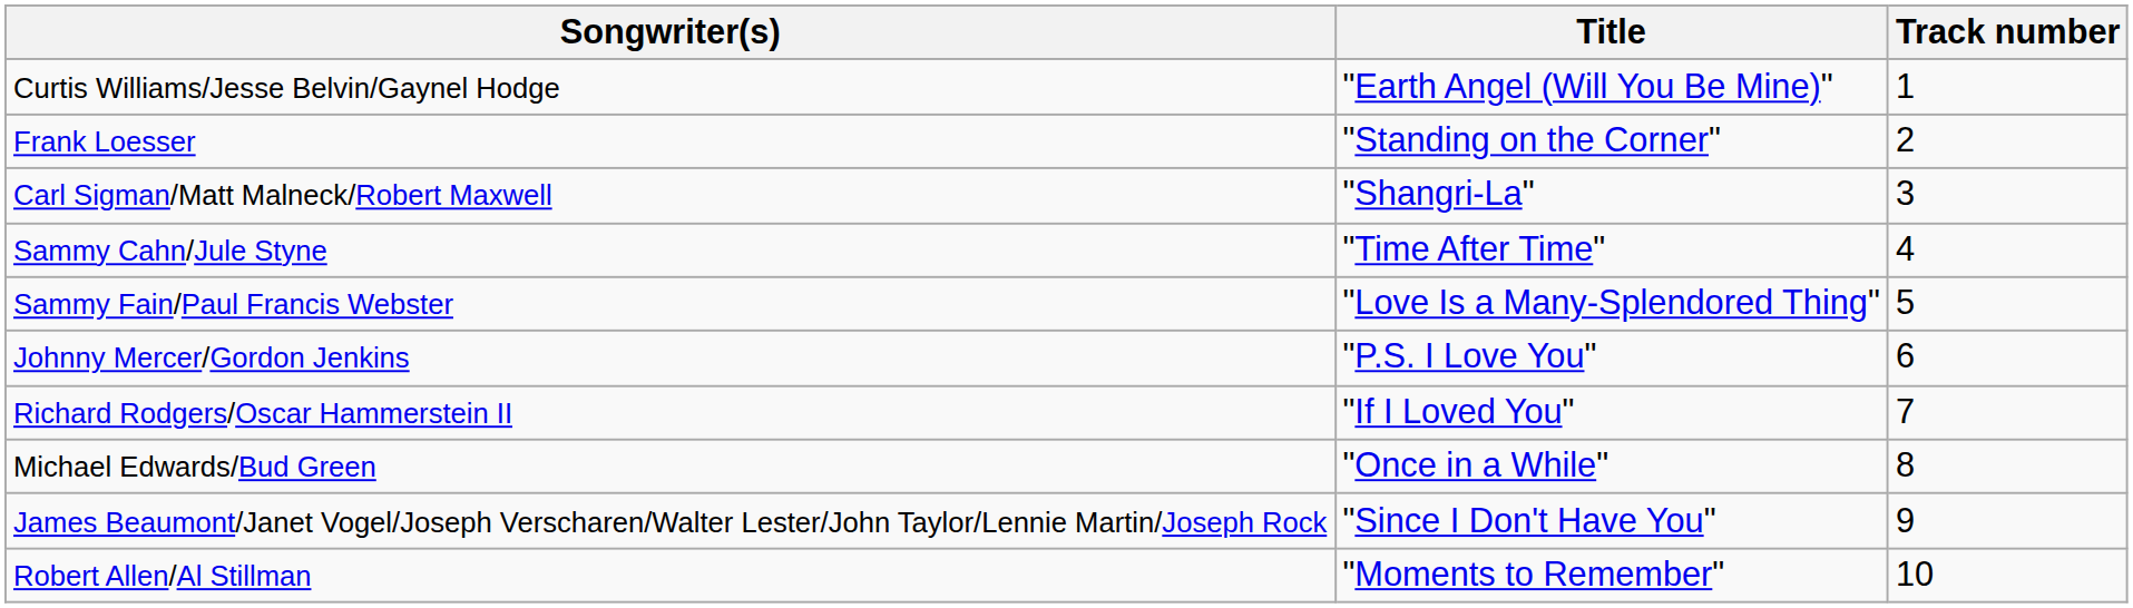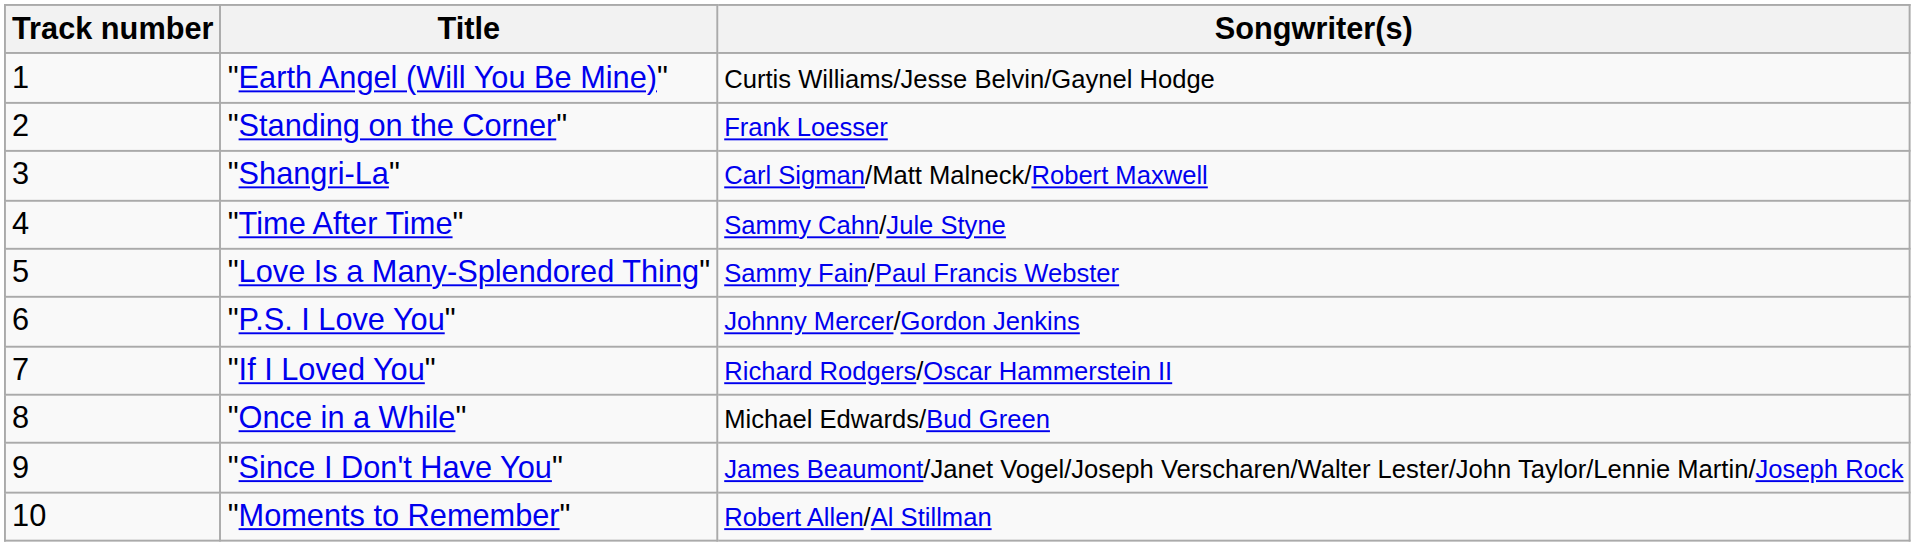 <table class="wikitable">
 <tr>
+<th>Track number</th>
+<th>Title</th>
 <th>Songwriter(s)</th>
-<th>Title</th>
-<th>Track number</th>
 </tr>
 <tr>
+<td>1</td>
+<td>"<a href='#'>Earth Angel (Will You Be Mine)</a>"</td>
 <td><small>Curtis Williams/Jesse Belvin/Gaynel Hodge</small></td>
-<td>"<a href='#'>Earth Angel (Will You Be Mine)</a>"</td>
-<td>1</td>
 </tr>
 <tr>
+<td>2</td>
+<td>"<a href='#'>Standing on the Corner</a>"</td>
 <td><small><a href='#'>Frank Loesser</a></small></td>
-<td>"<a href='#'>Standing on the Corner</a>"</td>
-<td>2</td>
 </tr>
 <tr>
+<td>3</td>
+<td>"<a href='#'>Shangri-La</a>"</td>
 <td><small><a href='#'>Carl Sigman</a>/Matt Malneck/<a href='#'>Robert Maxwell</a></small></td>
-<td>"<a href='#'>Shangri-La</a>"</td>
-<td>3</td>
 </tr>
 <tr>
+<td>4</td>
+<td>"<a href='#'>Time After Time</a>"</td>
 <td><small><a href='#'>Sammy Cahn</a>/<a href='#'>Jule Styne</a></small></td>
-<td>"<a href='#'>Time After Time</a>"</td>
-<td>4</td>
 </tr>
 <tr>
+<td>5</td>
+<td>"<a href='#'>Love Is a Many-Splendored Thing</a>"</td>
 <td><small><a href='#'>Sammy Fain</a>/<a href='#'>Paul Francis Webster</a></small></td>
-<td>"<a href='#'>Love Is a Many-Splendored Thing</a>"</td>
-<td>5</td>
 </tr>
 <tr>
+<td>6</td>
+<td>"<a href='#'>P.S. I Love You</a>"</td>
 <td><small><a href='#'>Johnny Mercer</a>/<a href='#'>Gordon Jenkins</a></small></td>
-<td>"<a href='#'>P.S. I Love You</a>"</td>
-<td>6</td>
 </tr>
 <tr>
+<td>7</td>
+<td>"<a href='#'>If I Loved You</a>"</td>
 <td><small><a href='#'>Richard Rodgers</a>/<a href='#'>Oscar Hammerstein II</a></small></td>
-<td>"<a href='#'>If I Loved You</a>"</td>
-<td>7</td>
 </tr>
 <tr>
+<td>8</td>
+<td>"<a href='#'>Once in a While</a>"</td>
 <td><small>Michael Edwards/<a href='#'>Bud Green</a></small></td>
-<td>"<a href='#'>Once in a While</a>"</td>
-<td>8</td>
 </tr>
 <tr>
+<td>9</td>
+<td>"<a href='#'>Since I Don't Have You</a>"</td>
 <td><small><a href='#'>James Beaumont</a>/Janet Vogel/Joseph Verscharen/Walter Lester/John Taylor/Lennie Martin/<a href='#'>Joseph Rock</a></small></td>
-<td>"<a href='#'>Since I Don't Have You</a>"</td>
-<td>9</td>
 </tr>
 <tr>
+<td>10</td>
+<td>"<a href='#'>Moments to Remember</a>"</td>
 <td><small><a href='#'>Robert Allen</a>/<a href='#'>Al Stillman</a></small></td>
-<td>"<a href='#'>Moments to Remember</a>"</td>
-<td>10</td>
 </tr>
 </table>
